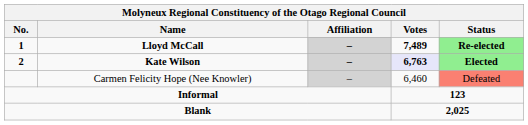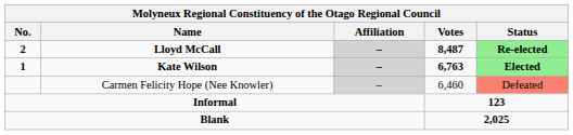 <table class="wikitable"  style="text-align: center; width:50em">
 <tr>
 <th colspan="5">Molyneux Regional Constituency of the Otago Regional Council</th>
 </tr>
 <tr>
 <th>No.</th>
 <th>Name</th>
 <th>Affiliation</th>
 <th>Votes</th>
 <th>Status</th>
 </tr>
 <tr>
-<td><strong>1</strong></td>
+<td><strong>2</strong></td>
 <td><strong>Lloyd McCall</strong></td>
 <td bgcolor="lightgrey"><strong>–</strong></td>
-<td><strong>7,489</strong></td>
+<td><strong>8,487</strong></td>
 <td bgcolor="lightgreen"><strong>Re-elected </strong></td>
 </tr>
 <tr>
-<td><strong>2</strong></td>
+<td><strong>1</strong></td>
 <td><strong>Kate Wilson</strong></td>
 <td bgcolor="lightgrey"><strong>–</strong></td>
-<td style="background: lavender;"><strong>6,763</strong></td>
+<td><strong>6,763</strong></td>
 <td bgcolor="lightgreen"><strong>Elected </strong></td>
 </tr>
 <tr>
 <td></td>
 <td>Carmen Felicity Hope (Nee Knowler)</td>
 <td bgcolor="lightgrey">–</td>
 <td>6,460</td>
 <td bgcolor="salmon">Defeated </td>
 </tr>
 <tr>
 <td colspan="3"><strong>Informal</strong></td>
 <td colspan="2"><strong>123</strong></td>
 </tr>
 <tr>
 <td colspan="3"><strong>Blank</strong></td>
 <td colspan="2"><strong>2,025</strong></td>
 </tr>
 </table>
